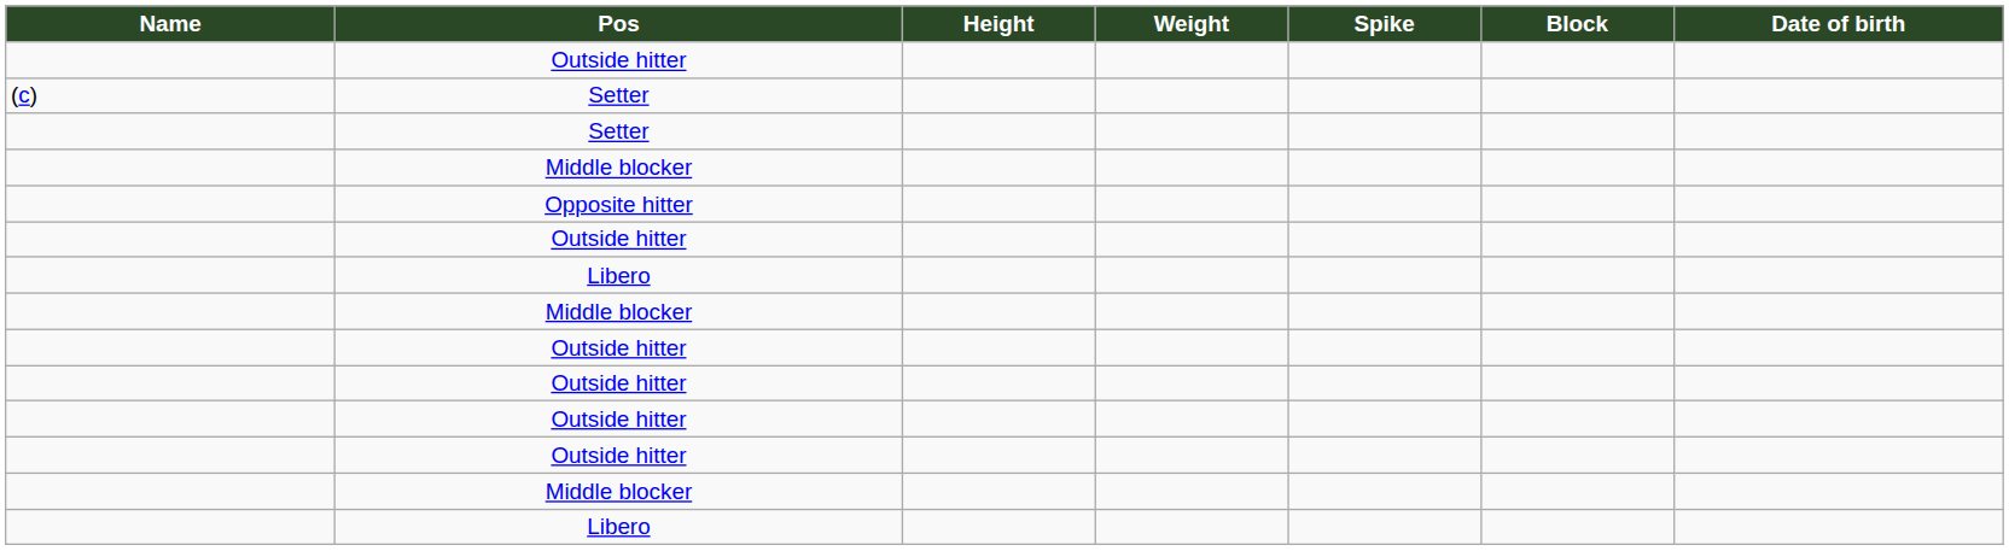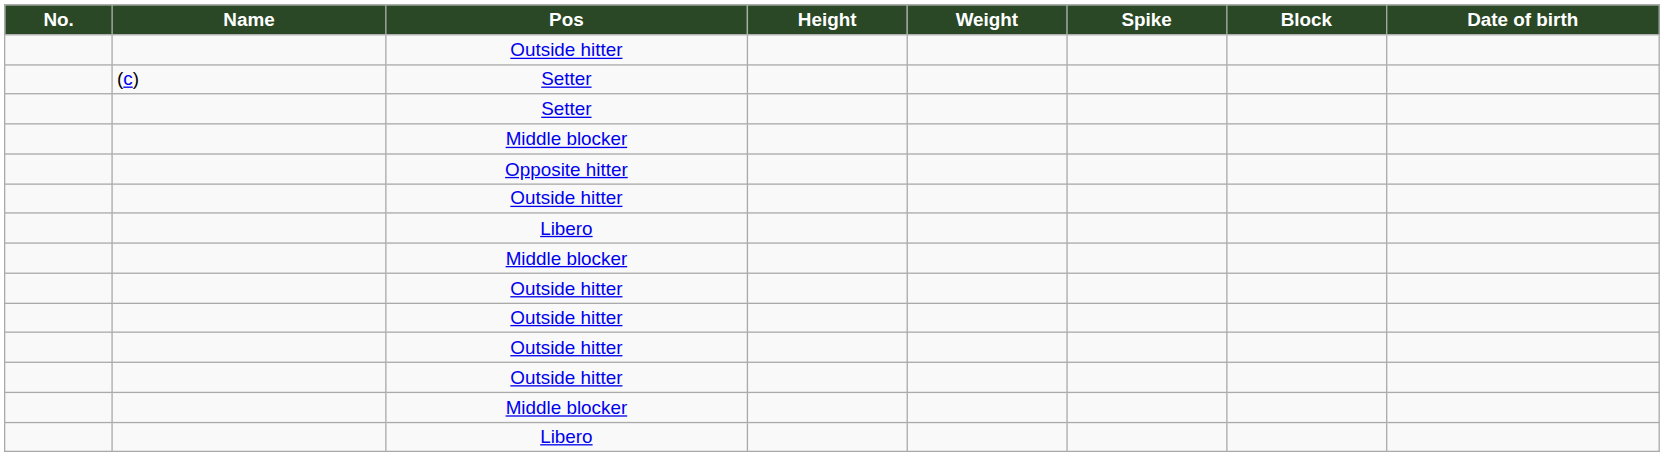 <table class="wikitable sortable" style="font-size:90%; text-align:center; width:100%;">
 <tr>
+<th style="background:#2A4826; color:white;">No.</th>
 <th style="width:14em; background:#2A4826; color:white;">Name</th>
 <th style="background:#2A4826; color:white;">Pos</th>
 <th style="width:8em; background:#2A4826; color:white;">Height</th>
 <th style="width:8em; background:#2A4826; color:white;">Weight</th>
 <th style="width:8em; background:#2A4826; color:white;">Spike</th>
 <th style="width:8em; background:#2A4826; color:white;">Block</th>
 <th style="width:14em; background:#2A4826; color:white;">Date of birth</th>
 </tr>
 <tr>
+<td></td>
 <td align=left></td>
 <td><a href='#'>Outside hitter</a></td>
 <td></td>
 <td></td>
 <td></td>
 <td></td>
 <td align=right></td>
 </tr>
 <tr>
+<td></td>
 <td align=left> (<a href='#'>c</a>)</td>
 <td><a href='#'>Setter</a></td>
 <td></td>
 <td></td>
 <td></td>
 <td></td>
 <td align=right></td>
 </tr>
 <tr>
+<td></td>
 <td align=left></td>
 <td><a href='#'>Setter</a></td>
 <td></td>
 <td></td>
 <td></td>
 <td></td>
 <td align=right></td>
 </tr>
 <tr>
+<td></td>
 <td align=left></td>
 <td><a href='#'>Middle blocker</a></td>
 <td></td>
 <td></td>
 <td></td>
 <td></td>
 <td align=right></td>
 </tr>
 <tr>
+<td></td>
 <td align=left></td>
 <td><a href='#'>Opposite hitter</a></td>
 <td></td>
 <td></td>
 <td></td>
 <td></td>
 <td align=right></td>
 </tr>
 <tr>
+<td></td>
 <td align=left></td>
 <td><a href='#'>Outside hitter</a></td>
 <td></td>
 <td></td>
 <td></td>
 <td></td>
 <td align=right></td>
 </tr>
 <tr>
+<td></td>
 <td align=left></td>
 <td><a href='#'>Libero</a></td>
 <td></td>
 <td></td>
 <td></td>
 <td></td>
 <td align=right></td>
 </tr>
 <tr>
+<td></td>
 <td align=left></td>
 <td><a href='#'>Middle blocker</a></td>
 <td></td>
 <td></td>
 <td></td>
 <td></td>
 <td align=right></td>
 </tr>
 <tr>
+<td></td>
 <td align=left></td>
 <td><a href='#'>Outside hitter</a></td>
 <td></td>
 <td></td>
 <td></td>
 <td></td>
 <td align=right></td>
 </tr>
 <tr>
+<td></td>
 <td align=left></td>
 <td><a href='#'>Outside hitter</a></td>
 <td></td>
 <td></td>
 <td></td>
 <td></td>
 <td align=right></td>
 </tr>
 <tr>
+<td></td>
 <td align=left></td>
 <td><a href='#'>Outside hitter</a></td>
 <td></td>
 <td></td>
 <td></td>
 <td></td>
 <td align=right></td>
 </tr>
 <tr>
+<td></td>
 <td align=left></td>
 <td><a href='#'>Outside hitter</a></td>
 <td></td>
 <td></td>
 <td></td>
 <td></td>
 <td align=right></td>
 </tr>
 <tr>
+<td></td>
 <td align=left></td>
 <td><a href='#'>Middle blocker</a></td>
 <td></td>
 <td></td>
 <td></td>
 <td></td>
 <td align=right></td>
 </tr>
 <tr>
+<td></td>
 <td align=left></td>
 <td><a href='#'>Libero</a></td>
 <td></td>
 <td></td>
 <td></td>
 <td></td>
 <td align=right></td>
 </tr>
 </table>
